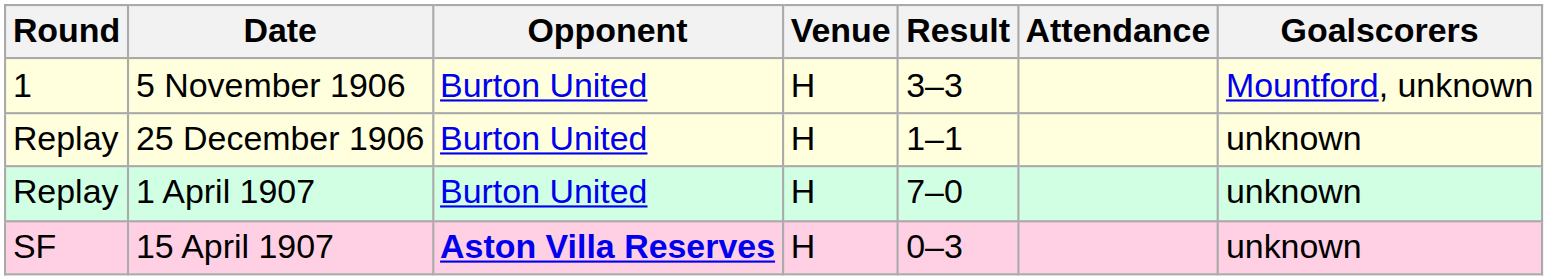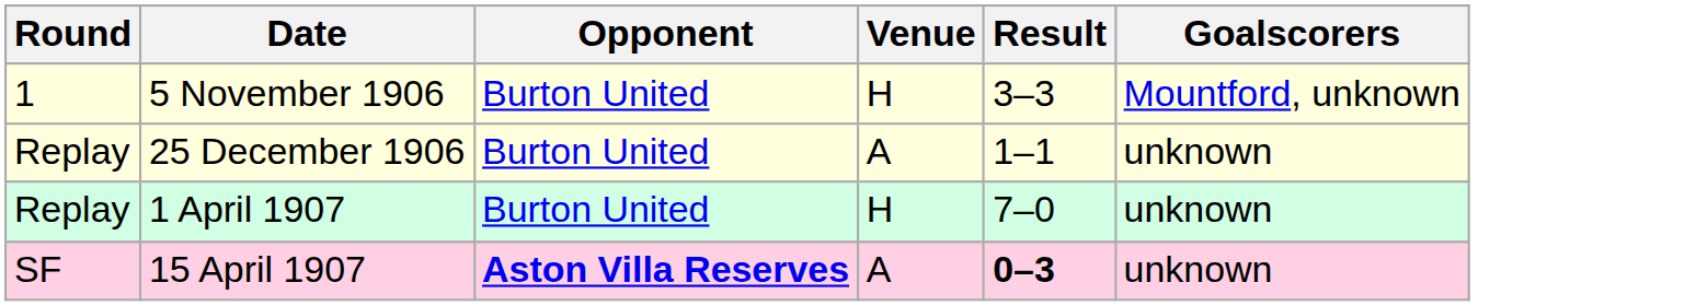 <table class="wikitable">
 <tr>
 <th>Round</th>
 <th>Date</th>
 <th>Opponent</th>
 <th>Venue</th>
 <th>Result</th>
-<th>Attendance</th>
 <th>Goalscorers</th>
 </tr>
 <tr style="background-color: #ffffdd;">
 <td>1</td>
 <td>5 November 1906</td>
 <td><a href='#'>Burton United</a></td>
 <td>H</td>
 <td>3–3</td>
-<td></td>
 <td><a href='#'>Mountford</a>, unknown</td>
 </tr>
 <tr style="background-color: #ffffdd;">
 <td>Replay</td>
 <td>25 December 1906</td>
 <td><a href='#'>Burton United</a></td>
-<td>H</td>
+<td>A</td>
 <td>1–1</td>
-<td></td>
 <td>unknown</td>
 </tr>
 <tr style="background-color: #d0ffe3;">
 <td>Replay</td>
 <td>1 April 1907</td>
 <td><a href='#'>Burton United</a></td>
 <td>H</td>
 <td>7–0</td>
-<td></td>
 <td>unknown</td>
 </tr>
 <tr style="background-color: #ffd0e3;">
 <td>SF</td>
 <td>15 April 1907</td>
 <td><strong><a href='#'>Aston Villa Reserves</a></strong></td>
-<td>H</td>
-<td>0–3</td>
-<td></td>
+<td>A</td>
+<td><strong>0–3</strong></td>
 <td>unknown</td>
 </tr>
 </table>
